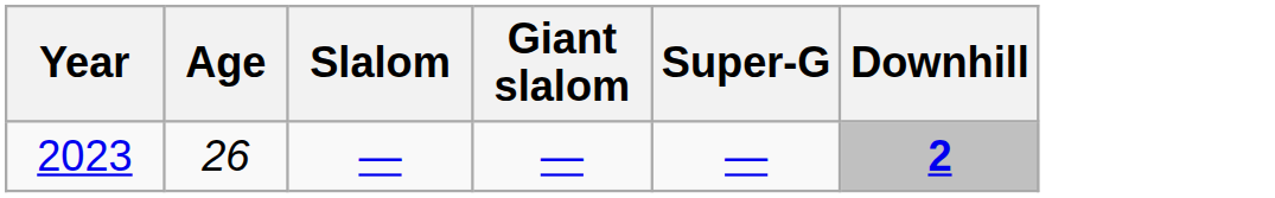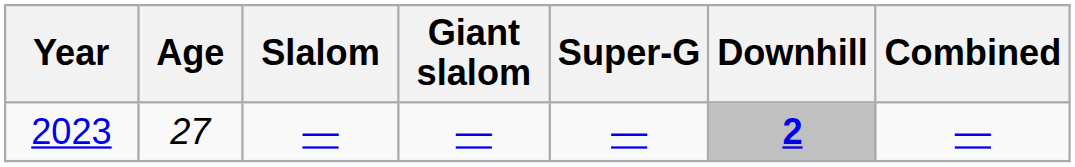 <table class=wikitable style="text-align:center">
 <tr>
 <th>  Year  </th>
 <th> Age </th>
 <th> Slalom </th>
 <th> Giant <br> slalom </th>
 <th>Super-G</th>
 <th>Downhill</th>
+<th>Combined</th>
 </tr>
 <tr>
 <td><a href='#'>2023</a></td>
-<td><em>26</em></td>
+<td><em>27</em></td>
 <td><a href='#'>—</a></td>
 <td><a href='#'>—</a></td>
 <td><a href='#'>—</a></td>
 <td bgcolor=silver><strong><a href='#'>2</a></strong></td>
+<td><a href='#'>—</a></td>
 </tr>
 </table>
